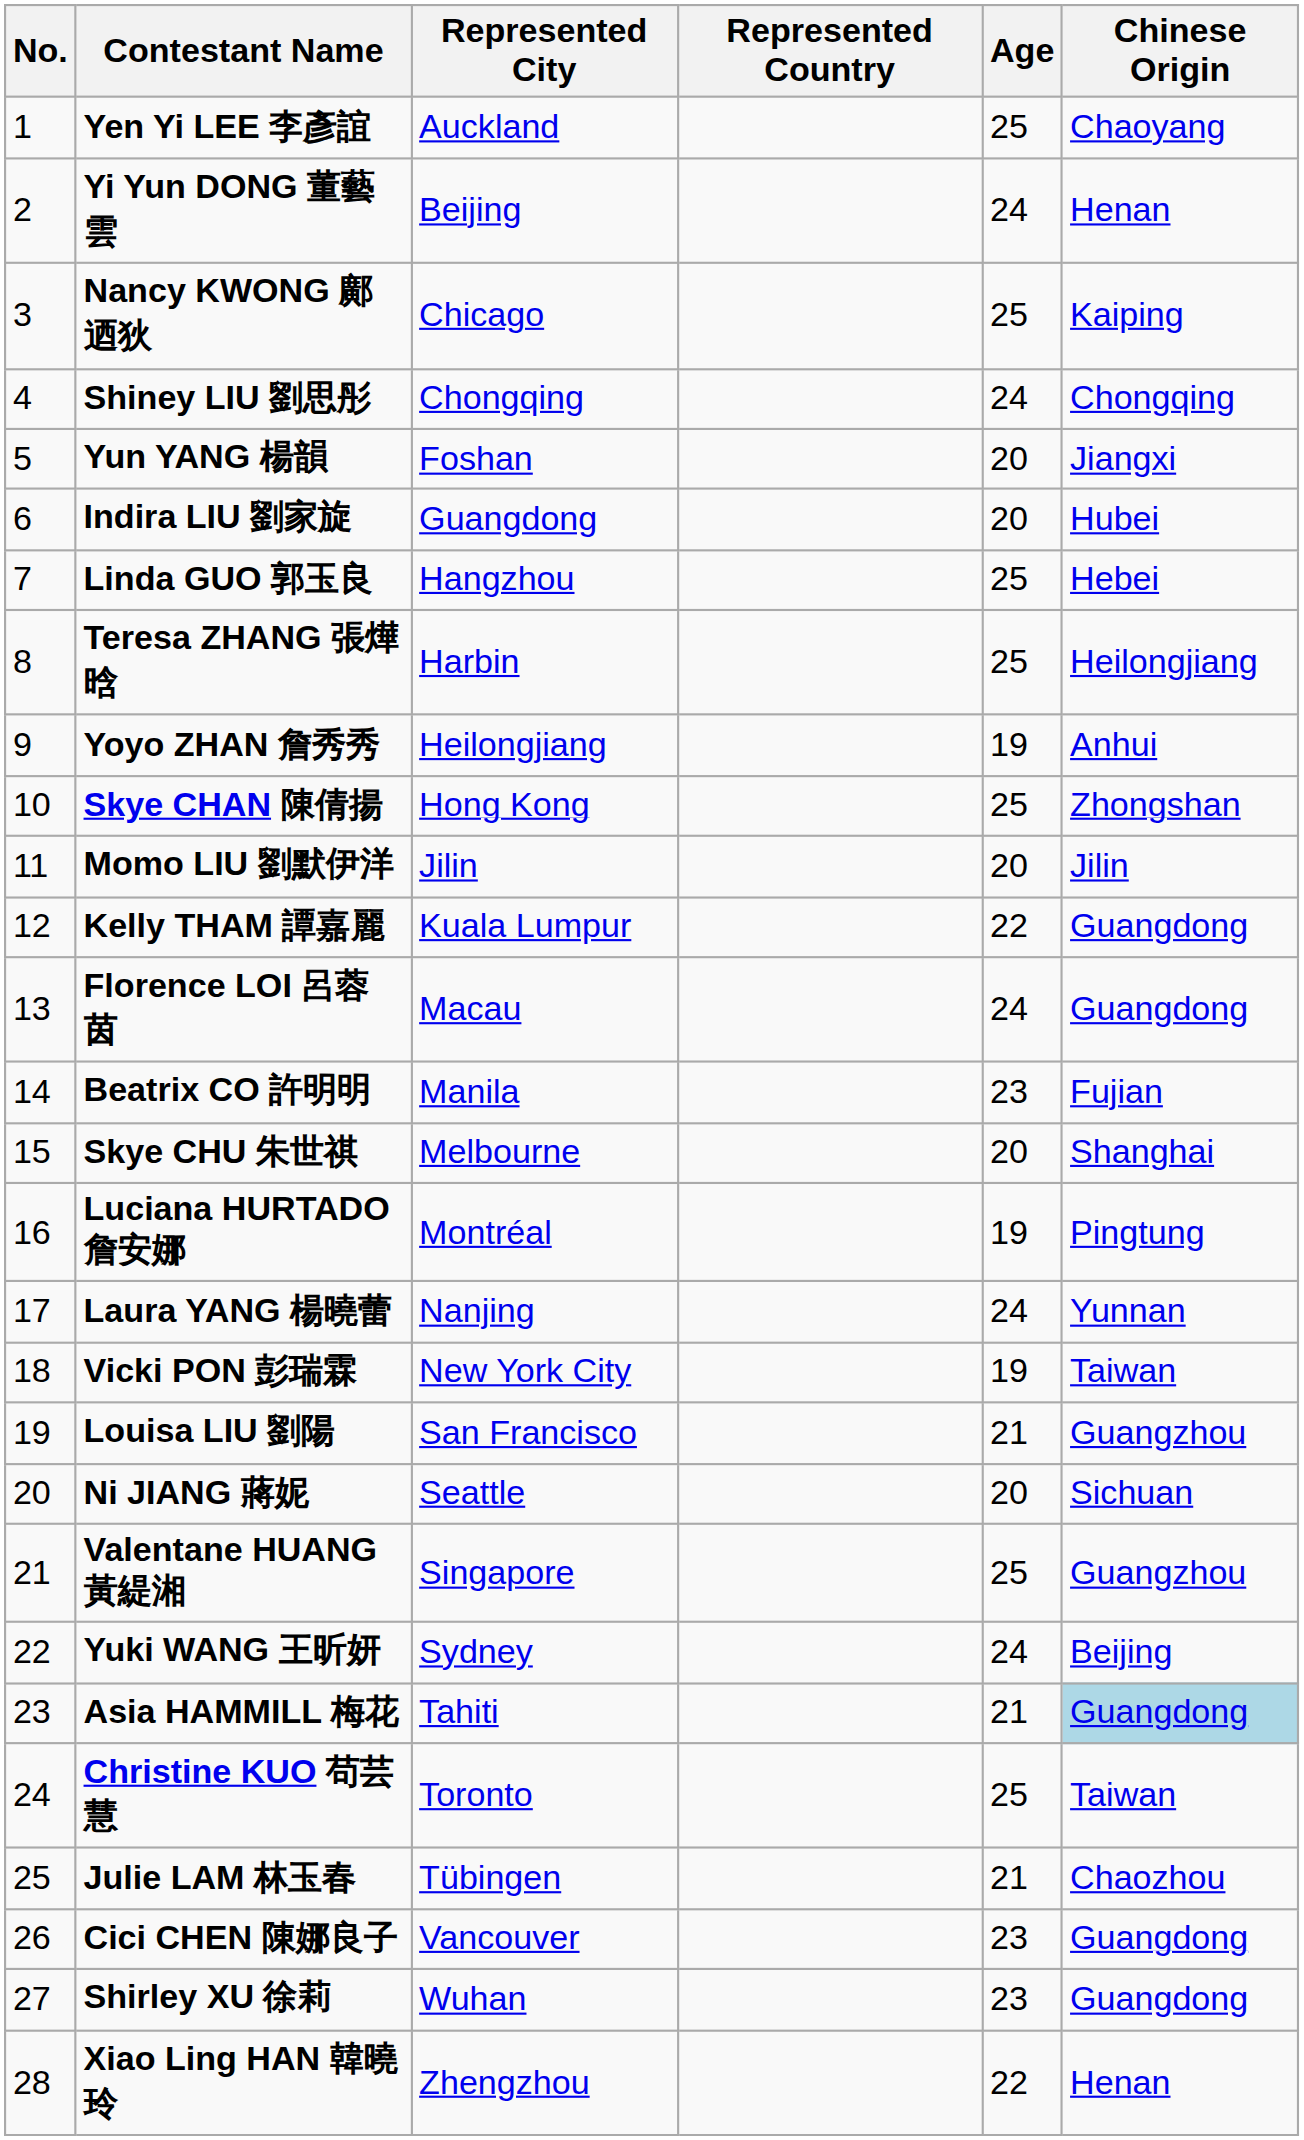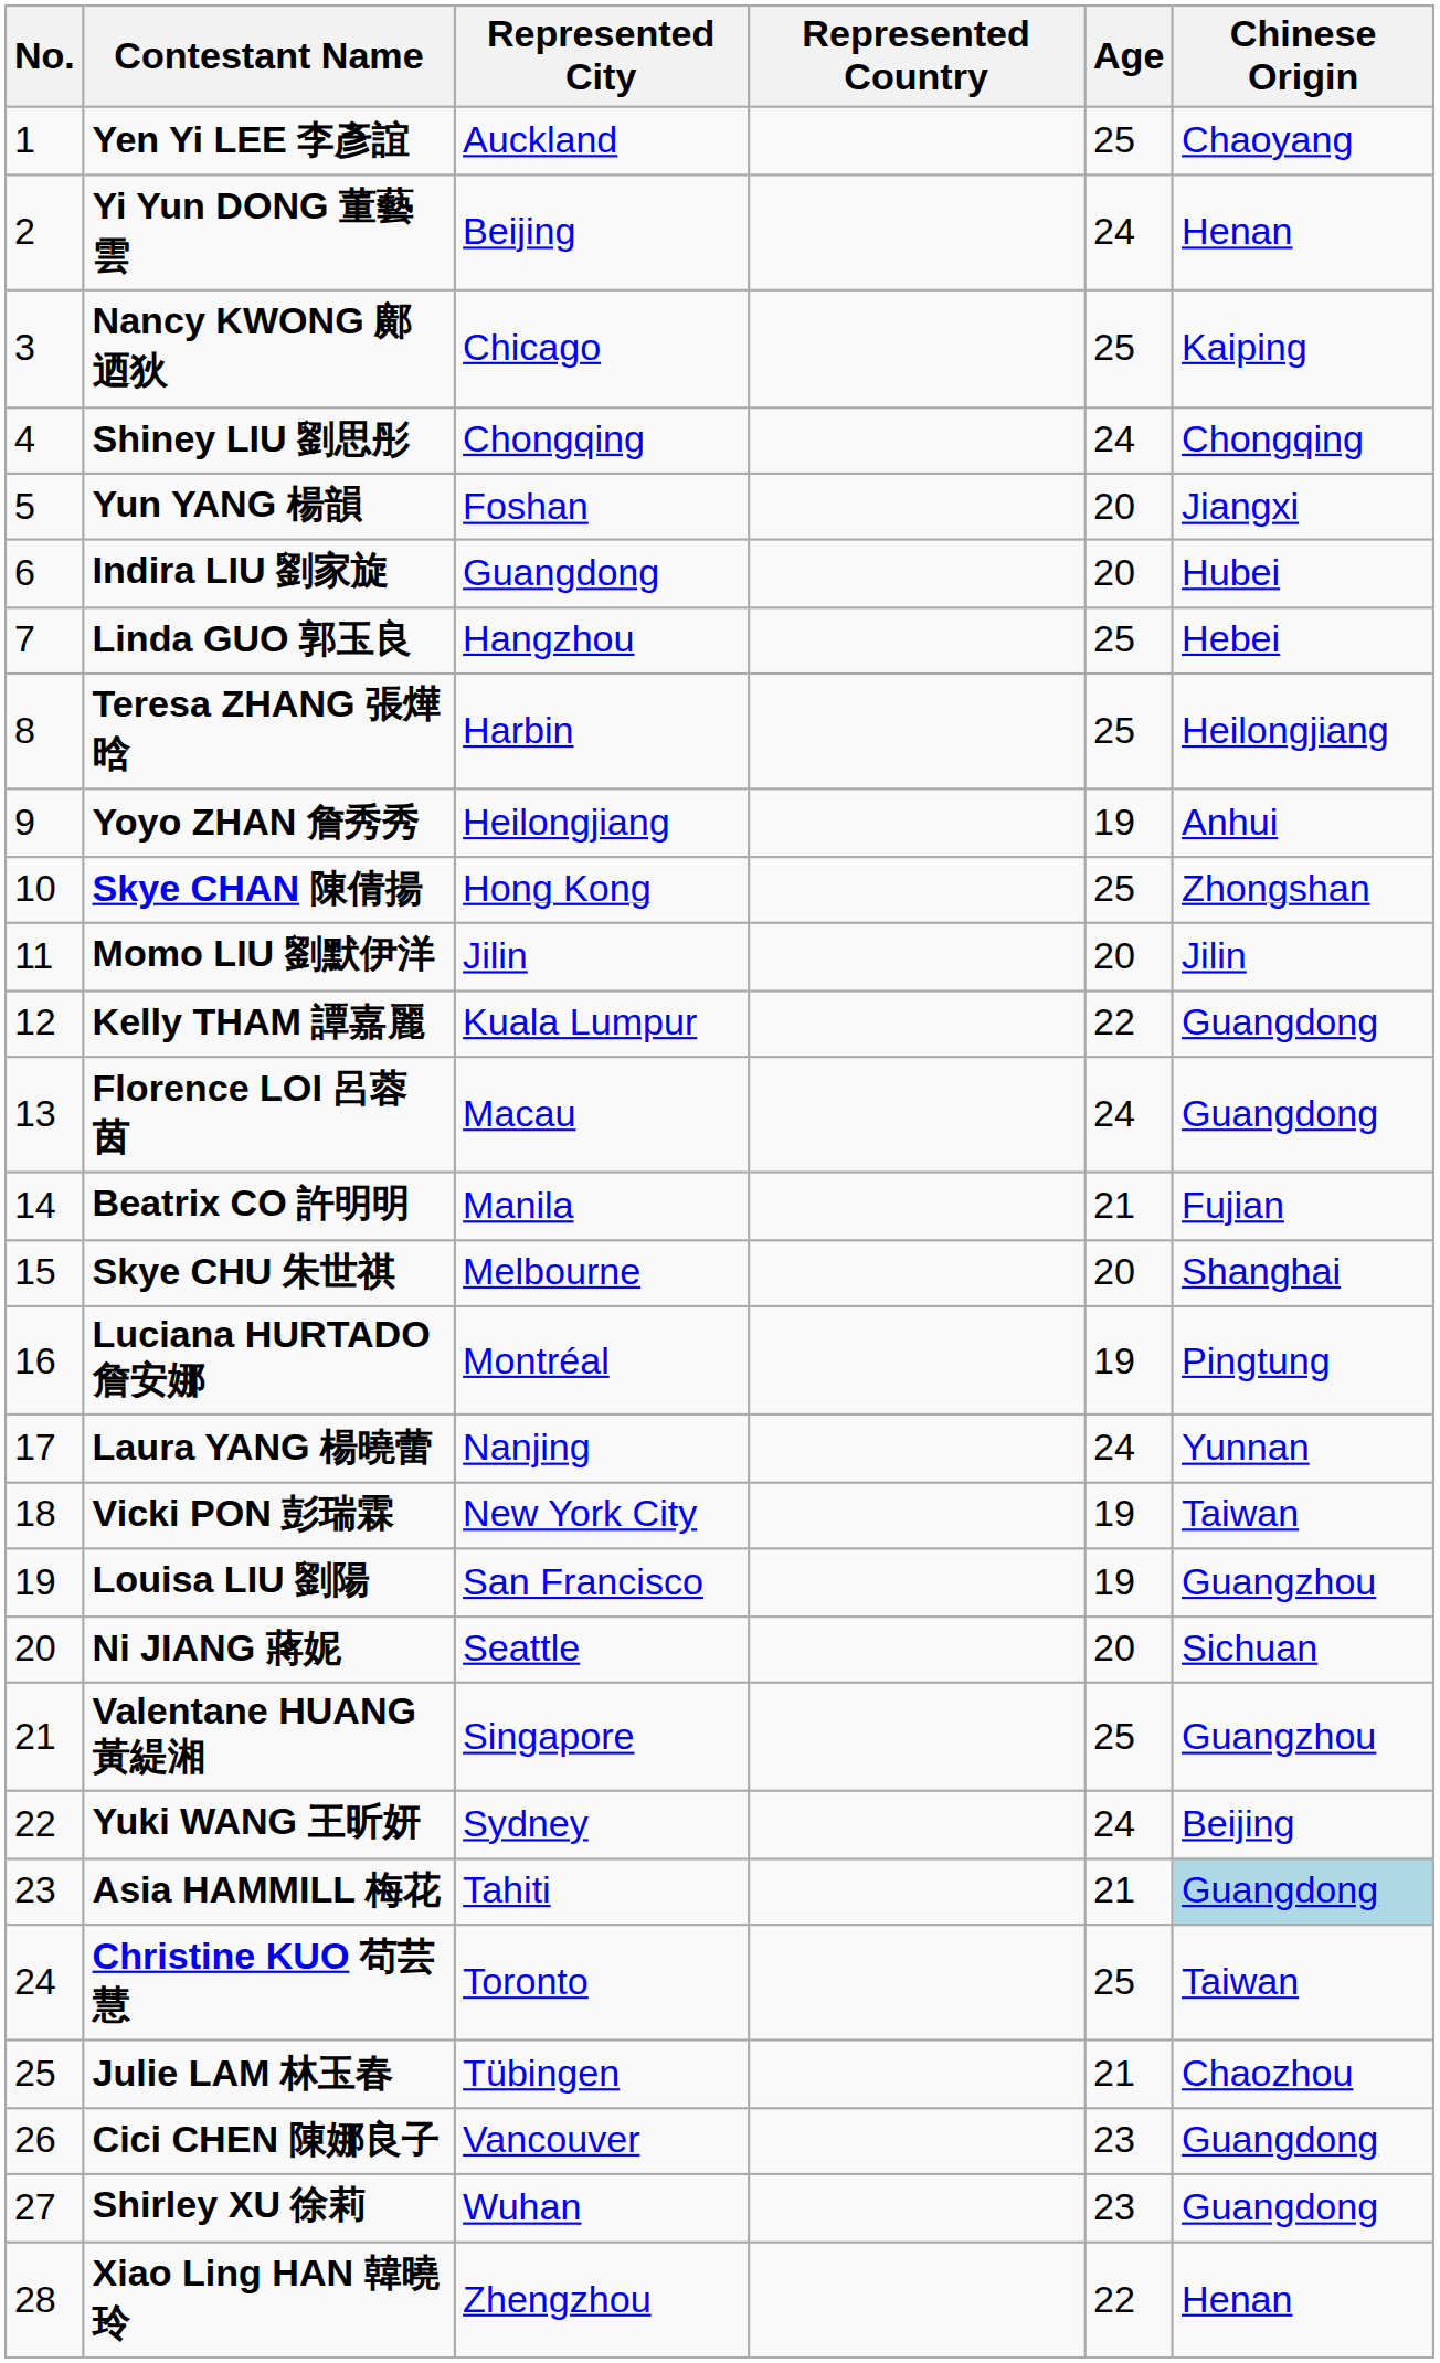 <table class="sortable wikitable">
 <tr>
 <th>No.</th>
 <th>Contestant Name</th>
 <th>Represented City</th>
 <th>Represented Country</th>
 <th>Age</th>
 <th>Chinese Origin</th>
 </tr>
 <tr>
 <td>1</td>
 <td><strong>Yen Yi LEE 李彥誼</strong></td>
 <td><a href='#'>Auckland</a></td>
 <td></td>
 <td>25</td>
 <td><a href='#'>Chaoyang</a></td>
 </tr>
 <tr>
 <td>2</td>
 <td><strong>Yi Yun DONG 董藝雲</strong></td>
 <td><a href='#'>Beijing</a></td>
 <td></td>
 <td>24</td>
 <td><a href='#'>Henan</a></td>
 </tr>
 <tr>
 <td>3</td>
 <td><strong>Nancy KWONG 鄺迺狄</strong></td>
 <td><a href='#'>Chicago</a></td>
 <td></td>
 <td>25</td>
 <td><a href='#'>Kaiping</a></td>
 </tr>
 <tr>
 <td>4</td>
 <td><strong>Shiney LIU 劉思彤</strong></td>
 <td><a href='#'>Chongqing</a></td>
 <td></td>
 <td>24</td>
 <td><a href='#'>Chongqing</a></td>
 </tr>
 <tr>
 <td>5</td>
 <td><strong>Yun YANG 楊韻</strong></td>
 <td><a href='#'>Foshan</a></td>
 <td></td>
 <td>20</td>
 <td><a href='#'>Jiangxi</a></td>
 </tr>
 <tr>
 <td>6</td>
 <td><strong>Indira LIU 劉家旋</strong></td>
 <td><a href='#'>Guangdong</a></td>
 <td></td>
 <td>20</td>
 <td><a href='#'>Hubei</a></td>
 </tr>
 <tr>
 <td>7</td>
 <td><strong>Linda GUO 郭玉良</strong></td>
 <td><a href='#'>Hangzhou</a></td>
 <td></td>
 <td>25</td>
 <td><a href='#'>Hebei</a></td>
 </tr>
 <tr>
 <td>8</td>
 <td><strong>Teresa ZHANG 張燁晗</strong></td>
 <td><a href='#'>Harbin</a></td>
 <td></td>
 <td>25</td>
 <td><a href='#'>Heilongjiang</a></td>
 </tr>
 <tr>
 <td>9</td>
 <td><strong>Yoyo ZHAN 詹秀秀</strong></td>
 <td><a href='#'>Heilongjiang</a></td>
 <td></td>
 <td>19</td>
 <td><a href='#'>Anhui</a></td>
 </tr>
 <tr>
 <td>10</td>
 <td><strong><a href='#'>Skye CHAN</a> 陳倩揚</strong></td>
 <td><a href='#'>Hong Kong</a></td>
 <td></td>
 <td>25</td>
 <td><a href='#'>Zhongshan</a></td>
 </tr>
 <tr>
 <td>11</td>
 <td><strong>Momo LIU 劉默伊洋</strong></td>
 <td><a href='#'>Jilin</a></td>
 <td></td>
 <td>20</td>
 <td><a href='#'>Jilin</a></td>
 </tr>
 <tr>
 <td>12</td>
 <td><strong>Kelly THAM 譚嘉麗</strong></td>
 <td><a href='#'>Kuala Lumpur</a></td>
 <td></td>
 <td>22</td>
 <td><a href='#'>Guangdong</a></td>
 </tr>
 <tr>
 <td>13</td>
 <td><strong>Florence LOI 呂蓉茵</strong></td>
 <td><a href='#'>Macau</a></td>
 <td></td>
 <td>24</td>
 <td><a href='#'>Guangdong</a></td>
 </tr>
 <tr>
 <td>14</td>
 <td><strong>Beatrix CO 許明明</strong></td>
 <td><a href='#'>Manila</a></td>
 <td></td>
-<td>23</td>
+<td>21</td>
 <td><a href='#'>Fujian</a></td>
 </tr>
 <tr>
 <td>15</td>
 <td><strong>Skye CHU 朱世祺</strong></td>
 <td><a href='#'>Melbourne</a></td>
 <td></td>
 <td>20</td>
 <td><a href='#'>Shanghai</a></td>
 </tr>
 <tr>
 <td>16</td>
 <td><strong>Luciana HURTADO 詹安娜</strong></td>
 <td><a href='#'>Montréal</a></td>
 <td></td>
 <td>19</td>
 <td><a href='#'>Pingtung</a></td>
 </tr>
 <tr>
 <td>17</td>
 <td><strong>Laura YANG 楊曉蕾</strong></td>
 <td><a href='#'>Nanjing</a></td>
 <td></td>
 <td>24</td>
 <td><a href='#'>Yunnan</a></td>
 </tr>
 <tr>
 <td>18</td>
 <td><strong>Vicki PON 彭瑞霖</strong></td>
 <td><a href='#'>New York City</a></td>
 <td></td>
 <td>19</td>
 <td><a href='#'>Taiwan</a></td>
 </tr>
 <tr>
 <td>19</td>
 <td><strong>Louisa LIU 劉陽</strong></td>
 <td><a href='#'>San Francisco</a></td>
 <td></td>
-<td>21</td>
+<td>19</td>
 <td><a href='#'>Guangzhou</a></td>
 </tr>
 <tr>
 <td>20</td>
 <td><strong>Ni JIANG 蔣妮</strong></td>
 <td><a href='#'>Seattle</a></td>
 <td></td>
 <td>20</td>
 <td><a href='#'>Sichuan</a></td>
 </tr>
 <tr>
 <td>21</td>
 <td><strong>Valentane HUANG 黃緹湘</strong></td>
 <td><a href='#'>Singapore</a></td>
 <td></td>
 <td>25</td>
 <td><a href='#'>Guangzhou</a></td>
 </tr>
 <tr>
 <td>22</td>
 <td><strong>Yuki WANG 王昕妍</strong></td>
 <td><a href='#'>Sydney</a></td>
 <td></td>
 <td>24</td>
 <td><a href='#'>Beijing</a></td>
 </tr>
 <tr>
 <td>23</td>
 <td><strong>Asia HAMMILL 梅花</strong></td>
 <td><a href='#'>Tahiti</a></td>
 <td></td>
 <td>21</td>
 <td style="background: lightblue;"><a href='#'>Guangdong</a></td>
 </tr>
 <tr>
 <td>24</td>
 <td><strong><a href='#'>Christine KUO</a> 苟芸慧</strong></td>
 <td><a href='#'>Toronto</a></td>
 <td></td>
 <td>25</td>
 <td><a href='#'>Taiwan</a></td>
 </tr>
 <tr>
 <td>25</td>
 <td><strong>Julie LAM 林玉春</strong></td>
 <td><a href='#'>Tübingen</a></td>
 <td></td>
 <td>21</td>
 <td><a href='#'>Chaozhou</a></td>
 </tr>
 <tr>
 <td>26</td>
 <td><strong>Cici CHEN 陳娜良子</strong></td>
 <td><a href='#'>Vancouver</a></td>
 <td></td>
 <td>23</td>
 <td><a href='#'>Guangdong</a></td>
 </tr>
 <tr>
 <td>27</td>
 <td><strong>Shirley XU 徐莉</strong></td>
 <td><a href='#'>Wuhan</a></td>
 <td></td>
 <td>23</td>
 <td><a href='#'>Guangdong</a></td>
 </tr>
 <tr>
 <td>28</td>
 <td><strong>Xiao Ling HAN 韓曉玲</strong></td>
 <td><a href='#'>Zhengzhou</a></td>
 <td></td>
 <td>22</td>
 <td><a href='#'>Henan</a></td>
 </tr>
 </table>
